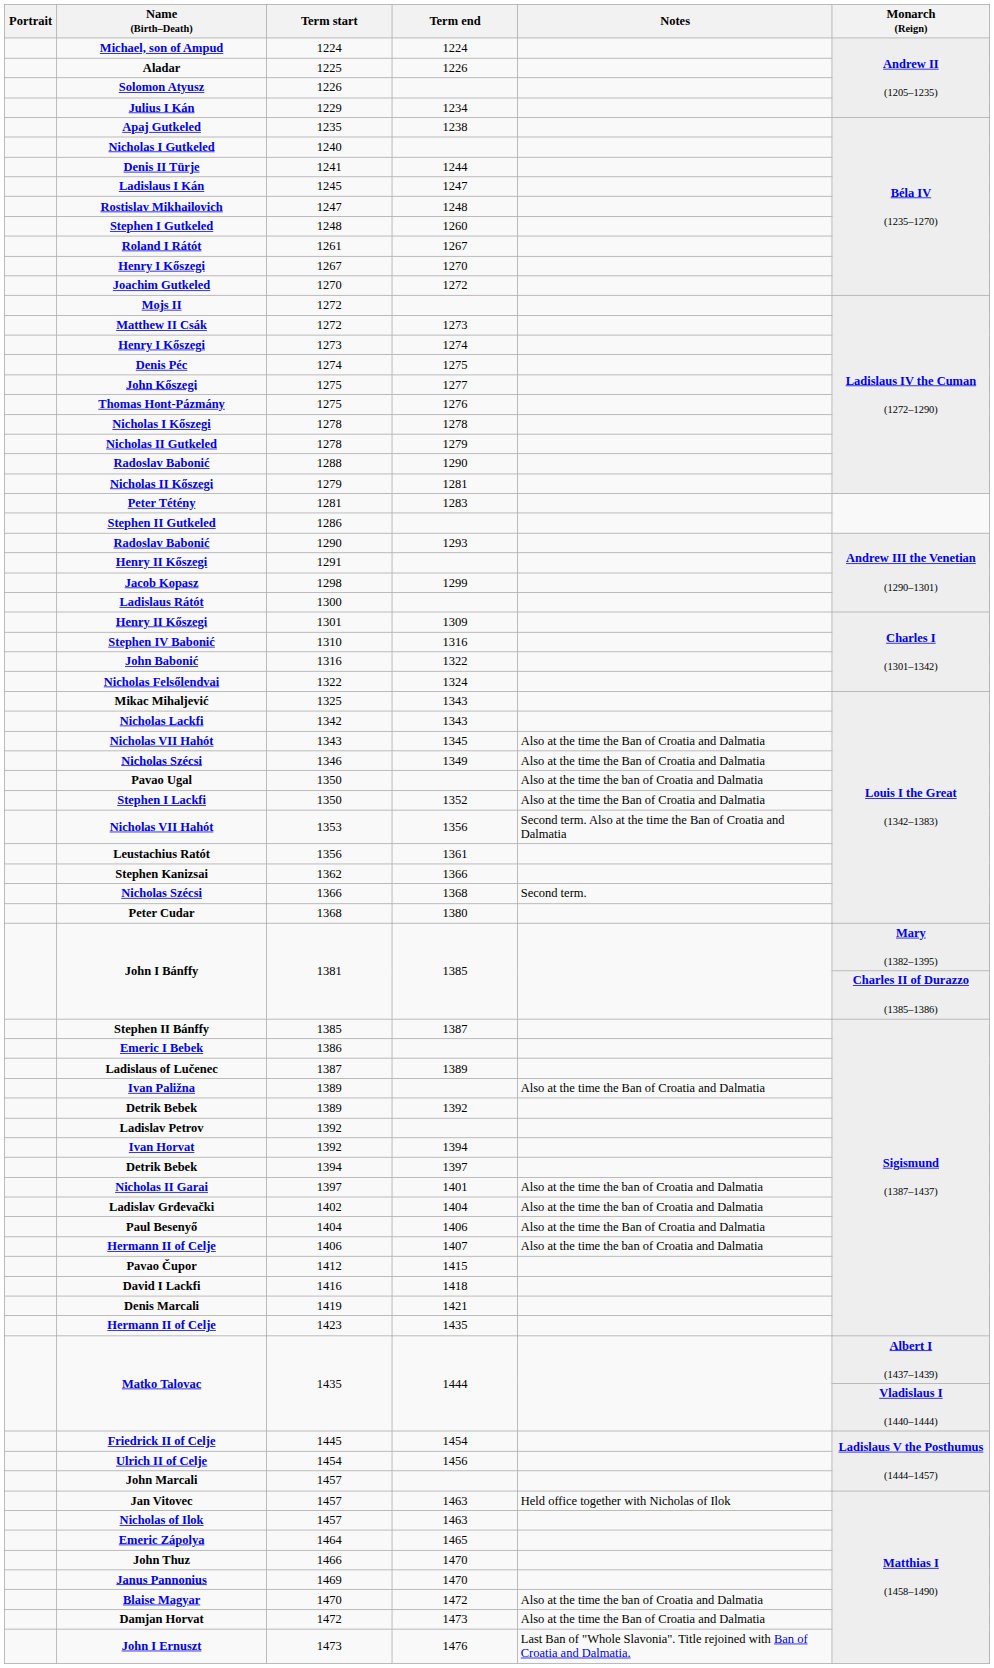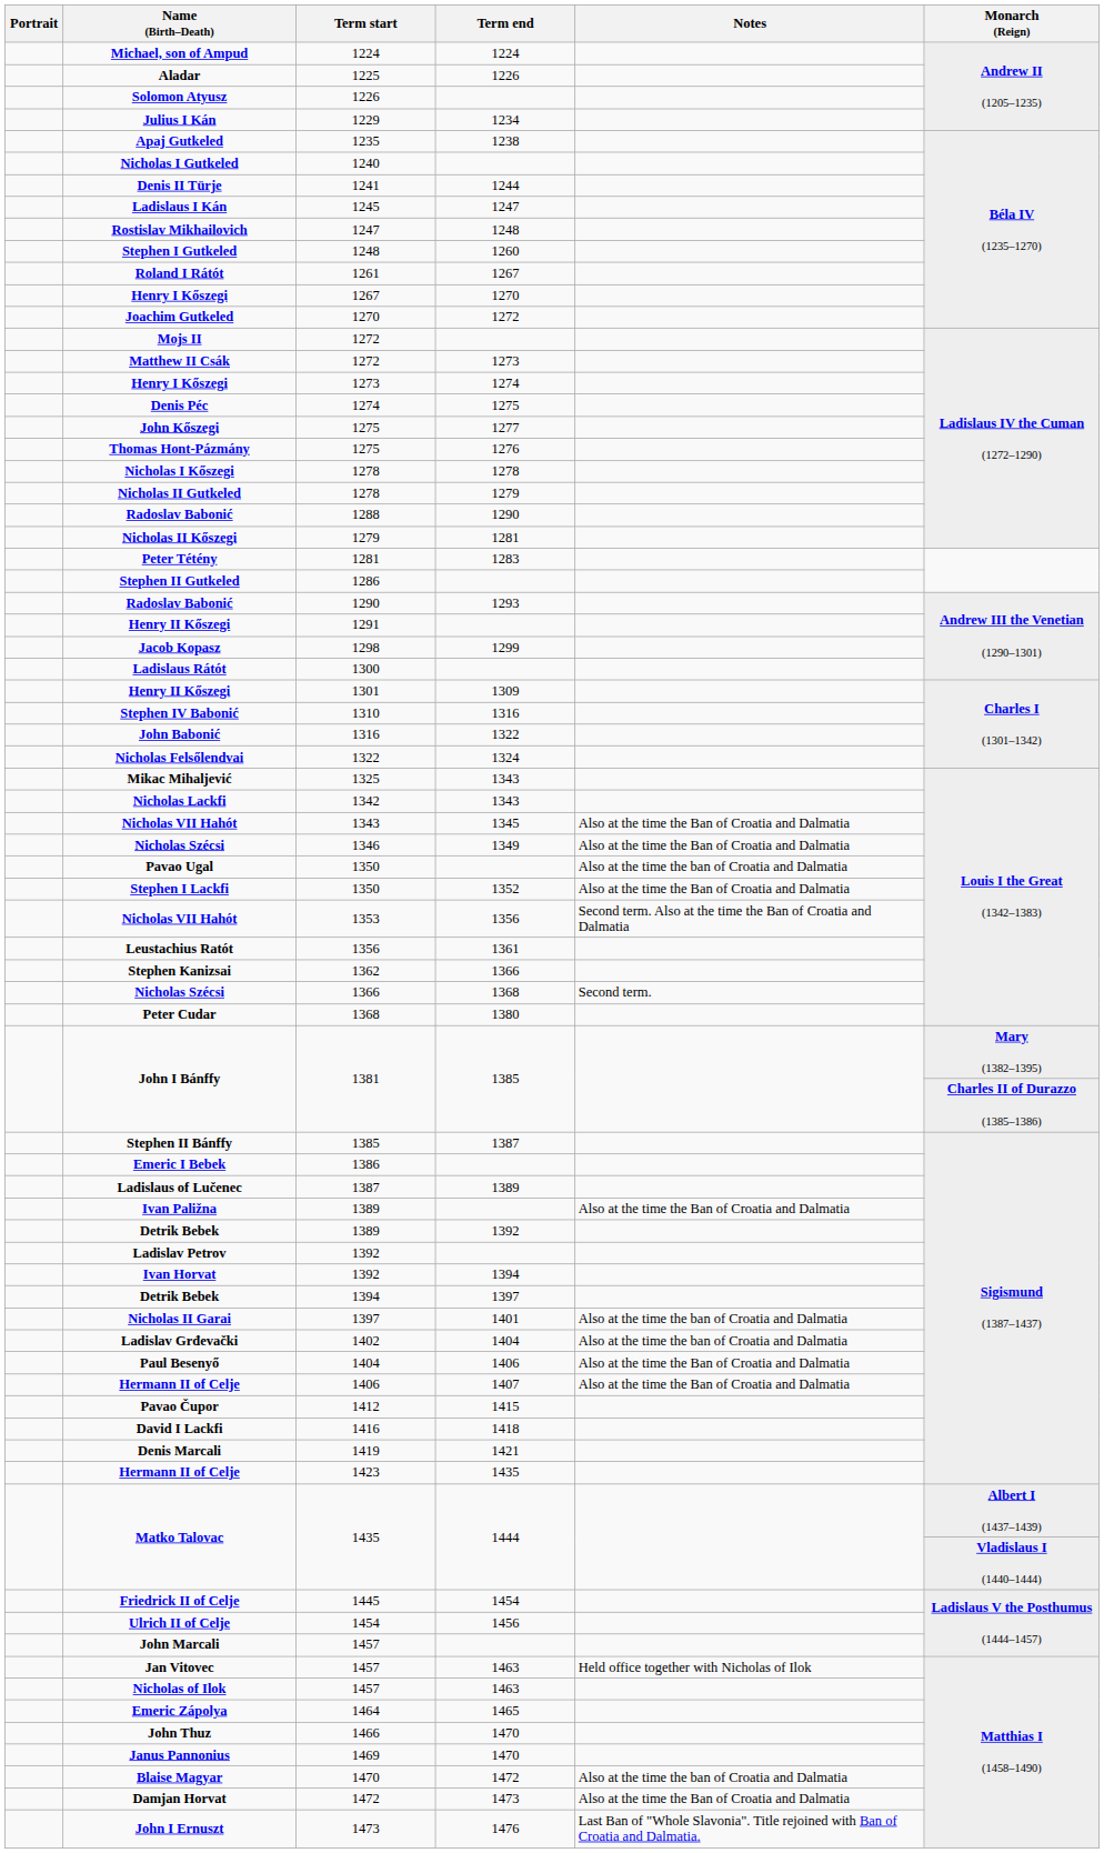 <table class="wikitable" style="text-align:center" width="100%">
 <tr>
 <th width="5%">Portrait</th>
 <th width="20%">Name<br><small>(Birth–Death)</small></th>
 <th width="12%">Term start</th>
 <th width="12%">Term end</th>
 <th width="30%">Notes</th>
 <th width="15%">Monarch<br><small>(Reign)</small></th>
 </tr>
 <tr>
 <td></td>
 <td><strong><a href='#'>Michael, son of Ampud</a></strong></td>
 <td>1224</td>
 <td>1224</td>
 <td></td>
 <td rowspan="4" bgcolor=#EEEEEE><a href='#'><strong>Andrew II</strong></a><br><br><small>(1205–1235)</small></td>
 </tr>
 <tr>
 <td></td>
 <td><strong>Aladar</strong></td>
 <td>1225</td>
 <td>1226</td>
 <td></td>
 </tr>
 <tr>
 <td></td>
 <td><strong><a href='#'>Solomon Atyusz</a></strong></td>
 <td>1226</td>
 <td></td>
 <td></td>
 </tr>
 <tr>
 <td></td>
 <td><strong><a href='#'>Julius I Kán</a></strong></td>
 <td>1229</td>
 <td>1234</td>
 <td></td>
 </tr>
 <tr>
 <td></td>
 <td><strong><a href='#'>Apaj Gutkeled</a></strong></td>
 <td>1235</td>
 <td>1238</td>
 <td></td>
 <td rowspan="9" bgcolor=#EEEEEE><strong><a href='#'>Béla IV</a></strong><br><br><small>(1235–1270)</small></td>
 </tr>
 <tr>
 <td></td>
 <td><strong><a href='#'>Nicholas I Gutkeled</a></strong></td>
 <td>1240</td>
 <td></td>
 <td></td>
 </tr>
 <tr>
 <td></td>
 <td><a href='#'><strong>Denis II Türje</strong></a></td>
 <td>1241</td>
 <td>1244</td>
 <td align="left"></td>
 </tr>
 <tr>
 <td></td>
 <td><strong><a href='#'>Ladislaus I Kán</a></strong></td>
 <td>1245</td>
 <td>1247</td>
 <td></td>
 </tr>
 <tr>
 <td></td>
 <td><strong><a href='#'>Rostislav Mikhailovich</a></strong></td>
 <td>1247</td>
 <td>1248</td>
 <td></td>
 </tr>
 <tr>
 <td></td>
 <td><strong><a href='#'>Stephen I Gutkeled</a></strong></td>
 <td>1248</td>
 <td>1260</td>
 <td></td>
 </tr>
 <tr>
 <td></td>
 <td><strong><a href='#'>Roland I Rátót</a></strong></td>
 <td>1261</td>
 <td>1267</td>
 <td></td>
 </tr>
 <tr>
 <td></td>
 <td><strong><a href='#'>Henry I Kőszegi</a></strong></td>
 <td>1267</td>
 <td>1270</td>
 <td></td>
 </tr>
 <tr>
 <td></td>
 <td><strong><a href='#'>Joachim Gutkeled</a></strong></td>
 <td>1270</td>
 <td>1272</td>
 <td></td>
 </tr>
 <tr>
 <td></td>
 <td><strong><a href='#'>Mojs II</a></strong></td>
 <td>1272</td>
 <td></td>
 <td></td>
 <td rowspan="10" bgcolor=#EEEEEE><strong><a href='#'>Ladislaus IV the Cuman</a></strong><br><br><small>(1272–1290)</small></td>
 </tr>
 <tr>
 <td></td>
 <td><strong><a href='#'>Matthew II Csák</a></strong></td>
 <td>1272</td>
 <td>1273</td>
 <td></td>
 </tr>
 <tr>
 <td></td>
 <td><strong><a href='#'>Henry I Kőszegi</a></strong></td>
 <td>1273</td>
 <td>1274</td>
 <td></td>
 </tr>
 <tr>
 <td></td>
 <td><strong><a href='#'>Denis Péc</a></strong></td>
 <td>1274</td>
 <td>1275</td>
 <td></td>
 </tr>
 <tr>
 <td></td>
 <td><a href='#'><strong>John Kőszegi</strong></a></td>
 <td>1275</td>
 <td>1277</td>
 <td></td>
 </tr>
 <tr>
 <td></td>
 <td><strong><a href='#'>Thomas Hont-Pázmány</a></strong></td>
 <td>1275</td>
 <td>1276</td>
 <td></td>
 </tr>
 <tr>
 <td></td>
 <td><strong><a href='#'>Nicholas I Kőszegi</a></strong></td>
 <td>1278</td>
 <td>1278</td>
 <td></td>
 </tr>
 <tr>
 <td></td>
 <td><strong><a href='#'>Nicholas II Gutkeled</a></strong></td>
 <td>1278</td>
 <td>1279</td>
 <td></td>
 </tr>
 <tr>
 <td></td>
 <td><strong><a href='#'>Radoslav Babonić</a></strong></td>
 <td>1288</td>
 <td>1290</td>
 <td></td>
 </tr>
 <tr>
 <td></td>
 <td><a href='#'><strong>Nicholas II Kőszegi</strong></a></td>
 <td>1279</td>
 <td>1281</td>
 <td></td>
 </tr>
 <tr>
 <td></td>
 <td><strong><a href='#'>Peter Tétény</a></strong></td>
 <td>1281</td>
 <td>1283</td>
 <td align="left"></td>
 </tr>
 <tr>
 <td></td>
 <td><strong><a href='#'>Stephen II Gutkeled</a></strong></td>
 <td>1286</td>
 <td></td>
 <td align="left"></td>
 </tr>
 <tr>
 <td></td>
 <td><strong><a href='#'>Radoslav Babonić</a></strong></td>
 <td>1290</td>
 <td>1293</td>
 <td></td>
 <td rowspan="4" bgcolor=#EEEEEE><strong><a href='#'>Andrew III the Venetian</a></strong><br><br><small>(1290–1301)</small></td>
 </tr>
 <tr>
 <td></td>
 <td><strong><a href='#'>Henry II Kőszegi</a></strong></td>
 <td>1291</td>
 <td></td>
 <td></td>
 </tr>
 <tr>
 <td></td>
 <td><strong><a href='#'>Jacob Kopasz</a></strong></td>
 <td>1298</td>
 <td>1299</td>
 <td></td>
 </tr>
 <tr>
 <td></td>
 <td><strong><a href='#'>Ladislaus Rátót</a></strong></td>
 <td>1300</td>
 <td></td>
 <td></td>
 </tr>
 <tr>
 <td></td>
 <td><strong><a href='#'>Henry II Kőszegi</a></strong></td>
 <td>1301</td>
 <td>1309</td>
 <td></td>
 <td rowspan="5" bgcolor=#EEEEEE><strong><a href='#'>Charles I</a></strong><br><br><small>(1301–1342)</small></td>
 </tr>
 <tr>
 <td></td>
 <td><strong><a href='#'>Stephen IV Babonić</a></strong></td>
 <td>1310</td>
 <td>1316</td>
 <td align="left"></td>
 </tr>
 <tr>
 <td></td>
 <td><strong><a href='#'>John Babonić</a></strong></td>
 <td>1316</td>
 <td>1322</td>
 <td></td>
 </tr>
 <tr>
 <td></td>
 <td><strong><a href='#'>Nicholas Felsőlendvai</a></strong></td>
 <td>1322</td>
 <td>1324</td>
 <td align="left"></td>
 </tr>
 <tr>
 <td rowspan="2"></td>
 <td rowspan="2"><strong>Mikac Mihaljević</strong></td>
 <td rowspan="2">1325</td>
 <td rowspan="2">1343</td>
 <td rowspan="2"></td>
 </tr>
 <tr>
 <td rowspan="12" bgcolor=#EEEEEE><strong><a href='#'>Louis I the Great</a></strong><br><br><small>(1342–1383)</small></td>
 </tr>
 <tr>
 <td></td>
 <td><a href='#'><strong>Nicholas Lackfi</strong></a></td>
 <td>1342</td>
 <td>1343</td>
 <td></td>
 </tr>
 <tr>
 <td></td>
 <td><strong><a href='#'>Nicholas VII Hahót</a></strong></td>
 <td>1343</td>
 <td>1345</td>
 <td align="left">Also at the time the Ban of Croatia and Dalmatia</td>
 </tr>
 <tr>
 <td></td>
 <td><strong><a href='#'>Nicholas Szécsi</a></strong></td>
 <td>1346</td>
 <td>1349</td>
 <td align="left">Also at the time the Ban of Croatia and Dalmatia</td>
 </tr>
 <tr>
 <td></td>
 <td><strong>Pavao Ugal</strong></td>
 <td>1350</td>
 <td></td>
 <td align="left">Also at the time the ban of Croatia and Dalmatia</td>
 </tr>
 <tr>
 <td></td>
 <td><strong><a href='#'>Stephen I Lackfi</a></strong></td>
 <td>1350</td>
 <td>1352</td>
 <td align="left">Also at the time the Ban of Croatia and Dalmatia</td>
 </tr>
 <tr>
 <td></td>
 <td><strong><a href='#'>Nicholas VII Hahót</a></strong></td>
 <td>1353</td>
 <td>1356</td>
 <td align="left">Second term. Also at the time the Ban of Croatia and Dalmatia</td>
 </tr>
 <tr>
 <td></td>
 <td><strong>Leustachius Ratót</strong></td>
 <td>1356</td>
 <td>1361</td>
 <td align="left"></td>
 </tr>
 <tr>
 <td></td>
 <td><strong>Stephen Kanizsai</strong></td>
 <td>1362</td>
 <td>1366</td>
 <td></td>
 </tr>
 <tr>
 <td></td>
 <td><strong><a href='#'>Nicholas Szécsi</a></strong></td>
 <td>1366</td>
 <td>1368</td>
 <td align="left">Second term.</td>
 </tr>
 <tr>
 <td></td>
 <td><strong>Peter Cudar</strong></td>
 <td>1368</td>
 <td>1380</td>
 <td></td>
 </tr>
 <tr>
 <td rowspan="4"></td>
 <td rowspan="4"><strong>John I Bánffy</strong></td>
 <td rowspan="4">1381</td>
 <td rowspan="4">1385</td>
 <td rowspan="4"></td>
 </tr>
 <tr>
 <td bgcolor=#EEEEEE><strong><a href='#'>Mary</a></strong><br><br><small>(1382–1395)</small></td>
 </tr>
 <tr>
 <td bgcolor=#EEEEEE><strong><a href='#'>Charles II of Durazzo</a></strong><br><br><small>(1385–1386)</small></td>
 </tr>
 <tr>
 <td rowspan="18" bgcolor=#EEEEEE><strong><a href='#'>Sigismund</a></strong><br><br><small>(1387–1437)</small></td>
 </tr>
 <tr>
 <td></td>
 <td><strong>Stephen II Bánffy</strong></td>
 <td>1385</td>
 <td>1387</td>
 <td></td>
 </tr>
 <tr>
 <td></td>
 <td><strong><a href='#'>Emeric I Bebek</a></strong></td>
 <td>1386</td>
 <td></td>
 <td></td>
 </tr>
 <tr>
 <td></td>
 <td><strong>Ladislaus of Lučenec</strong></td>
 <td>1387</td>
 <td>1389</td>
 <td align="left"></td>
 </tr>
 <tr>
 <td></td>
 <td><a href='#'><strong>Ivan Paližna</strong></a></td>
 <td>1389</td>
 <td></td>
 <td align="left">Also at the time the Ban of Croatia and Dalmatia</td>
 </tr>
 <tr>
 <td></td>
 <td><strong>Detrik Bebek</strong></td>
 <td>1389</td>
 <td>1392</td>
 <td align="left"></td>
 </tr>
 <tr>
 <td></td>
 <td><strong>Ladislav Petrov</strong></td>
 <td>1392</td>
 <td></td>
 <td></td>
 </tr>
 <tr>
 <td></td>
 <td><a href='#'><strong>Ivan Horvat</strong></a></td>
 <td>1392</td>
 <td>1394</td>
 <td></td>
 </tr>
 <tr>
 <td></td>
 <td><strong>Detrik Bebek</strong></td>
 <td>1394</td>
 <td>1397</td>
 <td></td>
 </tr>
 <tr>
 <td></td>
 <td><strong><a href='#'>Nicholas II Garai</a></strong></td>
 <td>1397</td>
 <td>1401</td>
 <td align="left">Also at the time the ban of Croatia and Dalmatia</td>
 </tr>
 <tr>
 <td></td>
 <td><strong>Ladislav Grđevački</strong></td>
 <td>1402</td>
 <td>1404</td>
 <td align="left">Also at the time the ban of Croatia and Dalmatia</td>
 </tr>
 <tr>
 <td></td>
 <td><strong>Paul Besenyő</strong></td>
 <td>1404</td>
 <td>1406</td>
 <td align="left">Also at the time the Ban of Croatia and Dalmatia</td>
 </tr>
 <tr>
 <td></td>
 <td><strong><a href='#'>Hermann II of Celje</a></strong></td>
 <td>1406</td>
 <td>1407</td>
-<td align="left">Also at the time the ban of Croatia and Dalmatia</td>
+<td align="left">Also at the time the Ban of Croatia and Dalmatia</td>
 </tr>
 <tr>
 <td></td>
 <td><strong>Pavao Čupor</strong></td>
 <td>1412</td>
 <td>1415</td>
 <td align="left"></td>
 </tr>
 <tr>
 <td></td>
 <td><strong>David I Lackfi</strong></td>
 <td>1416</td>
 <td>1418</td>
 <td align="left"></td>
 </tr>
 <tr>
 <td></td>
 <td><strong>Denis Marcali</strong></td>
 <td>1419</td>
 <td>1421</td>
 <td align="left"></td>
 </tr>
 <tr>
 <td></td>
 <td><strong><a href='#'>Hermann II of Celje</a></strong></td>
 <td>1423</td>
 <td>1435</td>
 <td></td>
 </tr>
 <tr>
 <td rowspan="3"></td>
 <td rowspan="3"><strong><a href='#'>Matko Talovac</a></strong></td>
 <td rowspan="3">1435</td>
 <td rowspan="3">1444</td>
 <td rowspan="3"></td>
 </tr>
 <tr>
 <td bgcolor=#EEEEEE><strong><a href='#'>Albert I</a></strong><br><br><small>(1437–1439)</small></td>
 </tr>
 <tr>
 <td bgcolor=#EEEEEE><strong><a href='#'>Vladislaus I</a></strong><br><br><small>(1440–1444)</small></td>
 </tr>
 <tr>
 <td></td>
 <td><a href='#'><strong>Friedrick II of Celje</strong></a></td>
 <td>1445</td>
 <td>1454</td>
 <td></td>
 <td rowspan="4" bgcolor=#EEEEEE><strong><a href='#'>Ladislaus V the Posthumus</a></strong><br><br><small>(1444–1457)</small></td>
 </tr>
 <tr>
 <td></td>
 <td><strong><a href='#'>Ulrich II of Celje</a></strong></td>
 <td>1454</td>
 <td>1456</td>
 <td></td>
 </tr>
 <tr>
 <td></td>
 <td><strong>John Marcali</strong></td>
 <td>1457</td>
 <td></td>
 <td></td>
 </tr>
 <tr>
 <td rowspan="2"></td>
 <td rowspan="2"><strong>Jan Vitovec</strong></td>
 <td rowspan="2">1457</td>
 <td rowspan="2">1463</td>
 <td rowspan="2" align="left">Held office together with Nicholas of Ilok</td>
 </tr>
 <tr>
 <td rowspan="8" bgcolor=#EEEEEE><strong><a href='#'>Matthias I</a></strong><br><br><small>(1458–1490)</small></td>
 </tr>
 <tr>
 <td></td>
 <td><strong><a href='#'>Nicholas of Ilok</a></strong></td>
 <td>1457</td>
 <td>1463</td>
 <td></td>
 </tr>
 <tr>
 <td></td>
 <td><strong><a href='#'>Emeric Zápolya</a></strong></td>
 <td>1464</td>
 <td>1465</td>
 <td></td>
 </tr>
 <tr>
 <td></td>
 <td><strong>John Thuz</strong></td>
 <td>1466</td>
 <td>1470</td>
 <td></td>
 </tr>
 <tr>
 <td></td>
 <td><strong><a href='#'>Janus Pannonius</a></strong></td>
 <td>1469</td>
 <td>1470</td>
 <td></td>
 </tr>
 <tr>
 <td></td>
 <td><strong><a href='#'>Blaise Magyar</a></strong></td>
 <td>1470</td>
 <td>1472</td>
 <td align="left">Also at the time the ban of Croatia and Dalmatia</td>
 </tr>
 <tr>
 <td></td>
 <td><strong>Damjan Horvat</strong></td>
 <td>1472</td>
 <td>1473</td>
 <td align="left">Also at the time the Ban of Croatia and Dalmatia</td>
 </tr>
 <tr>
 <td></td>
 <td><strong><a href='#'>John I Ernuszt</a></strong></td>
 <td>1473</td>
 <td>1476</td>
 <td align="left">Last Ban of "Whole Slavonia".  Title rejoined with <a href='#'>Ban of Croatia and Dalmatia.</a></td>
 </tr>
 </table>
